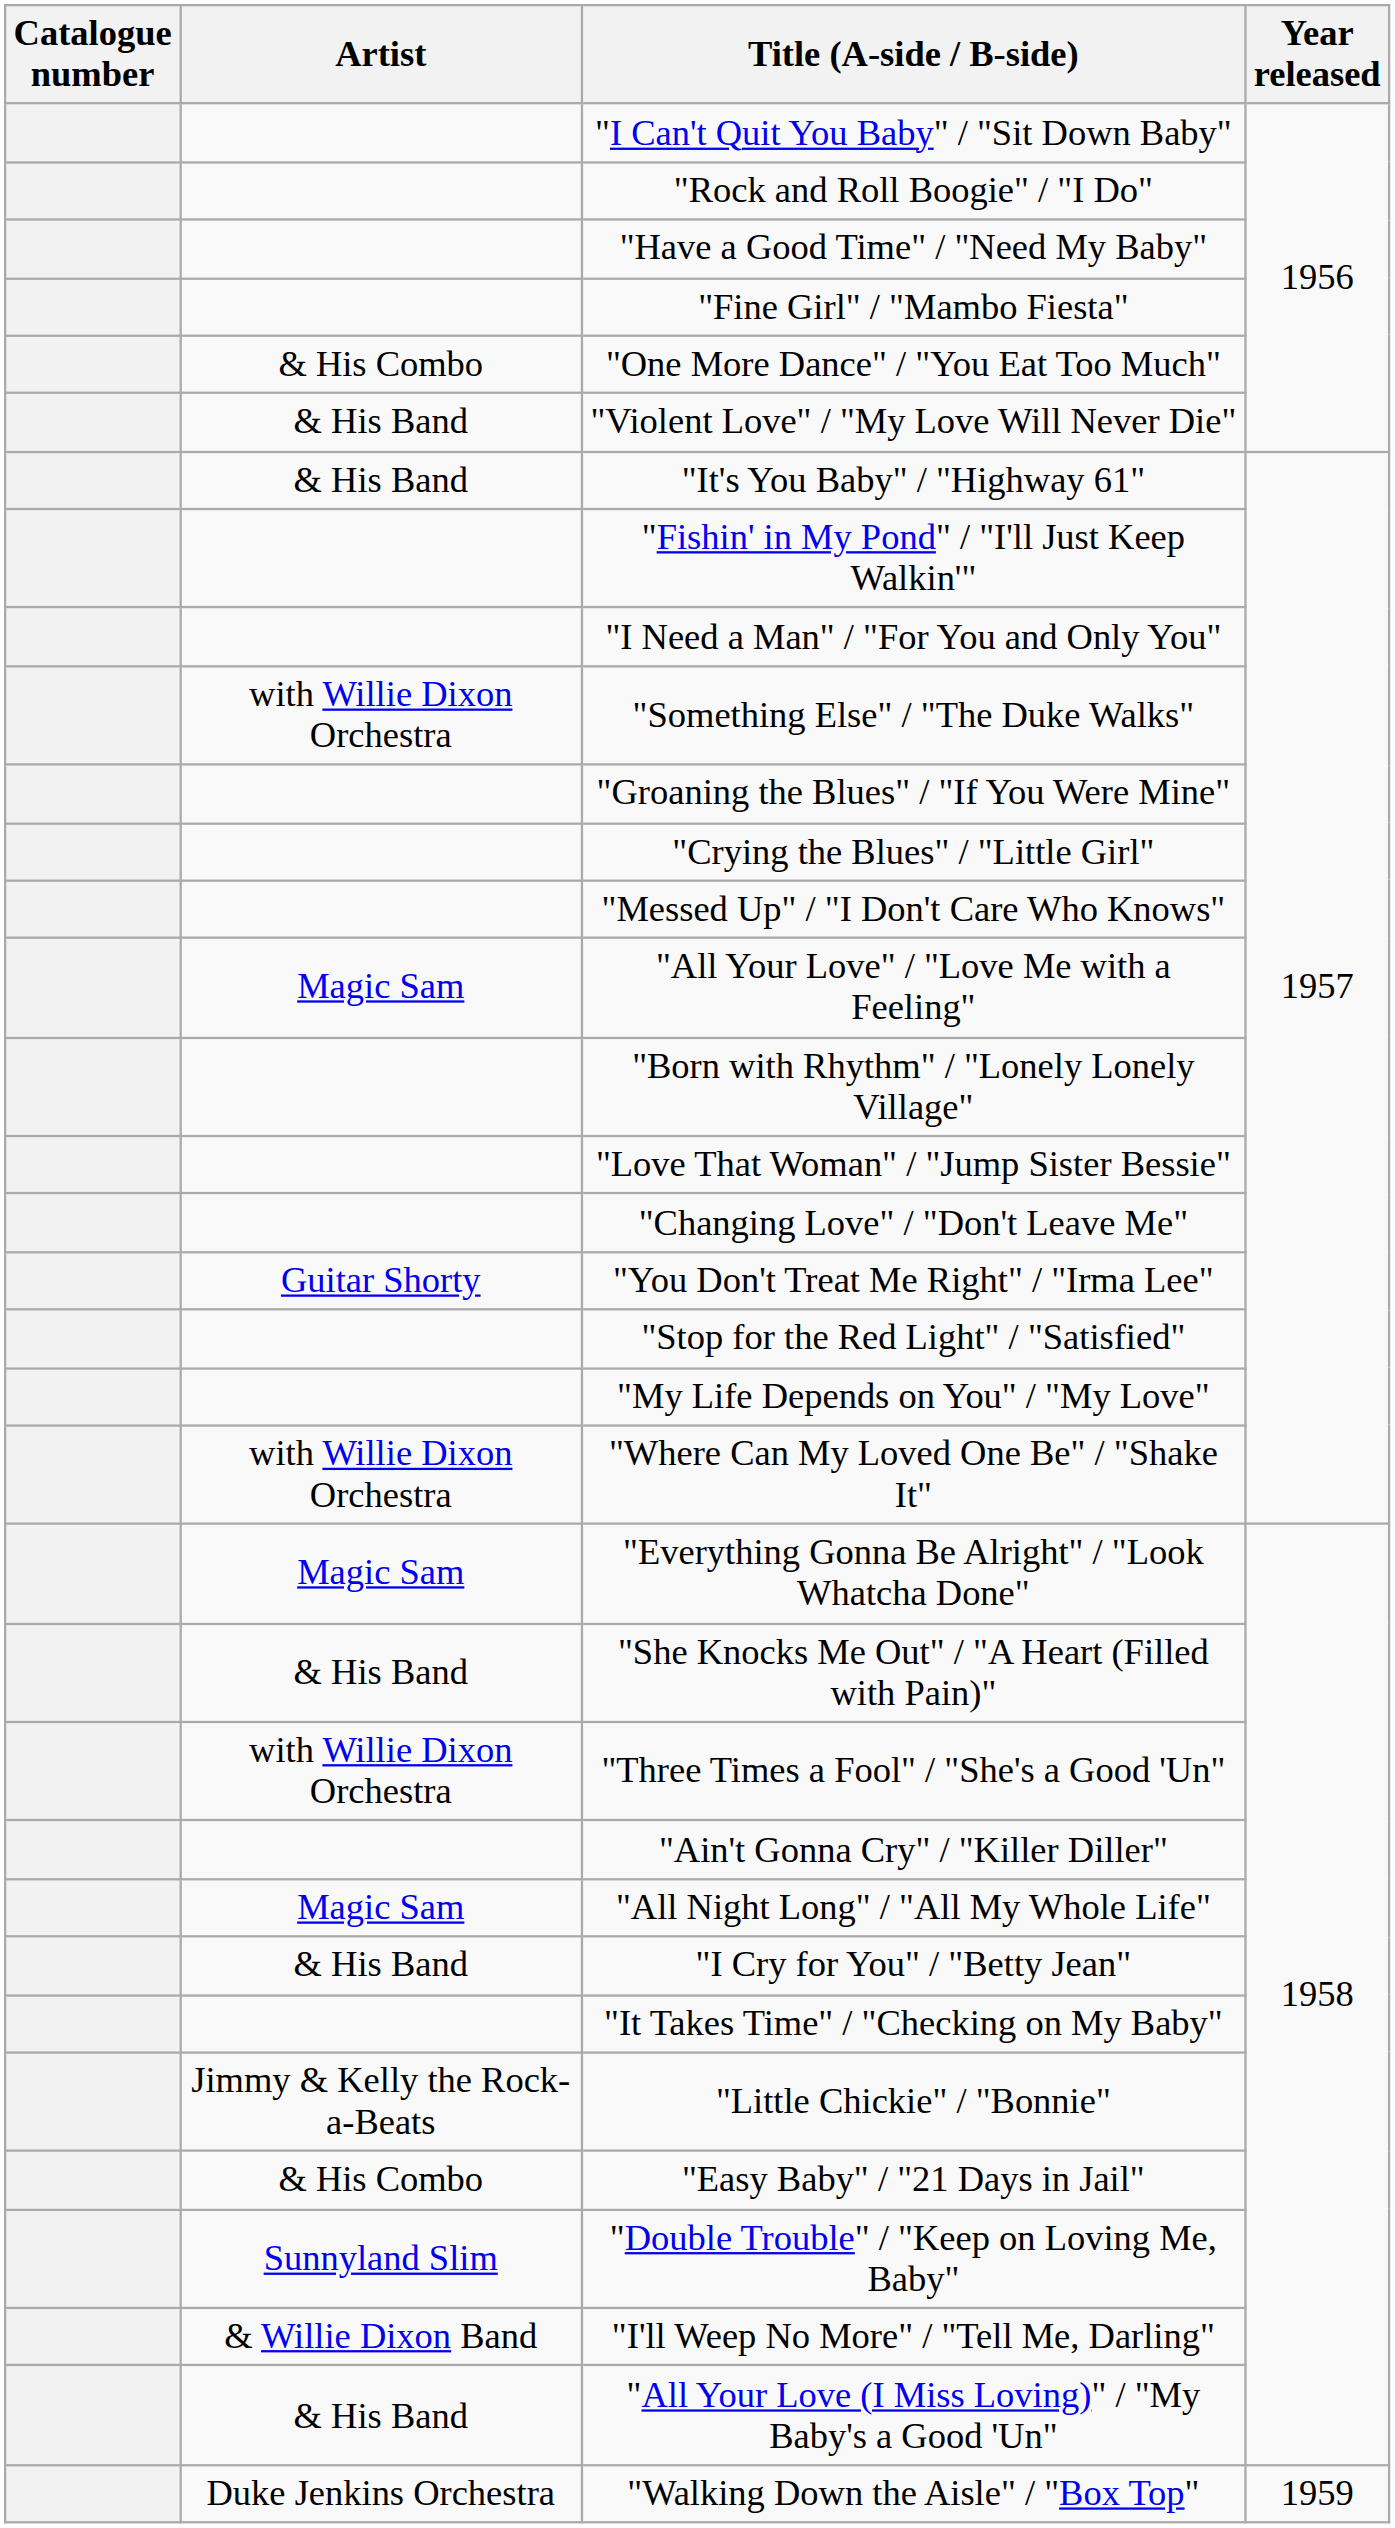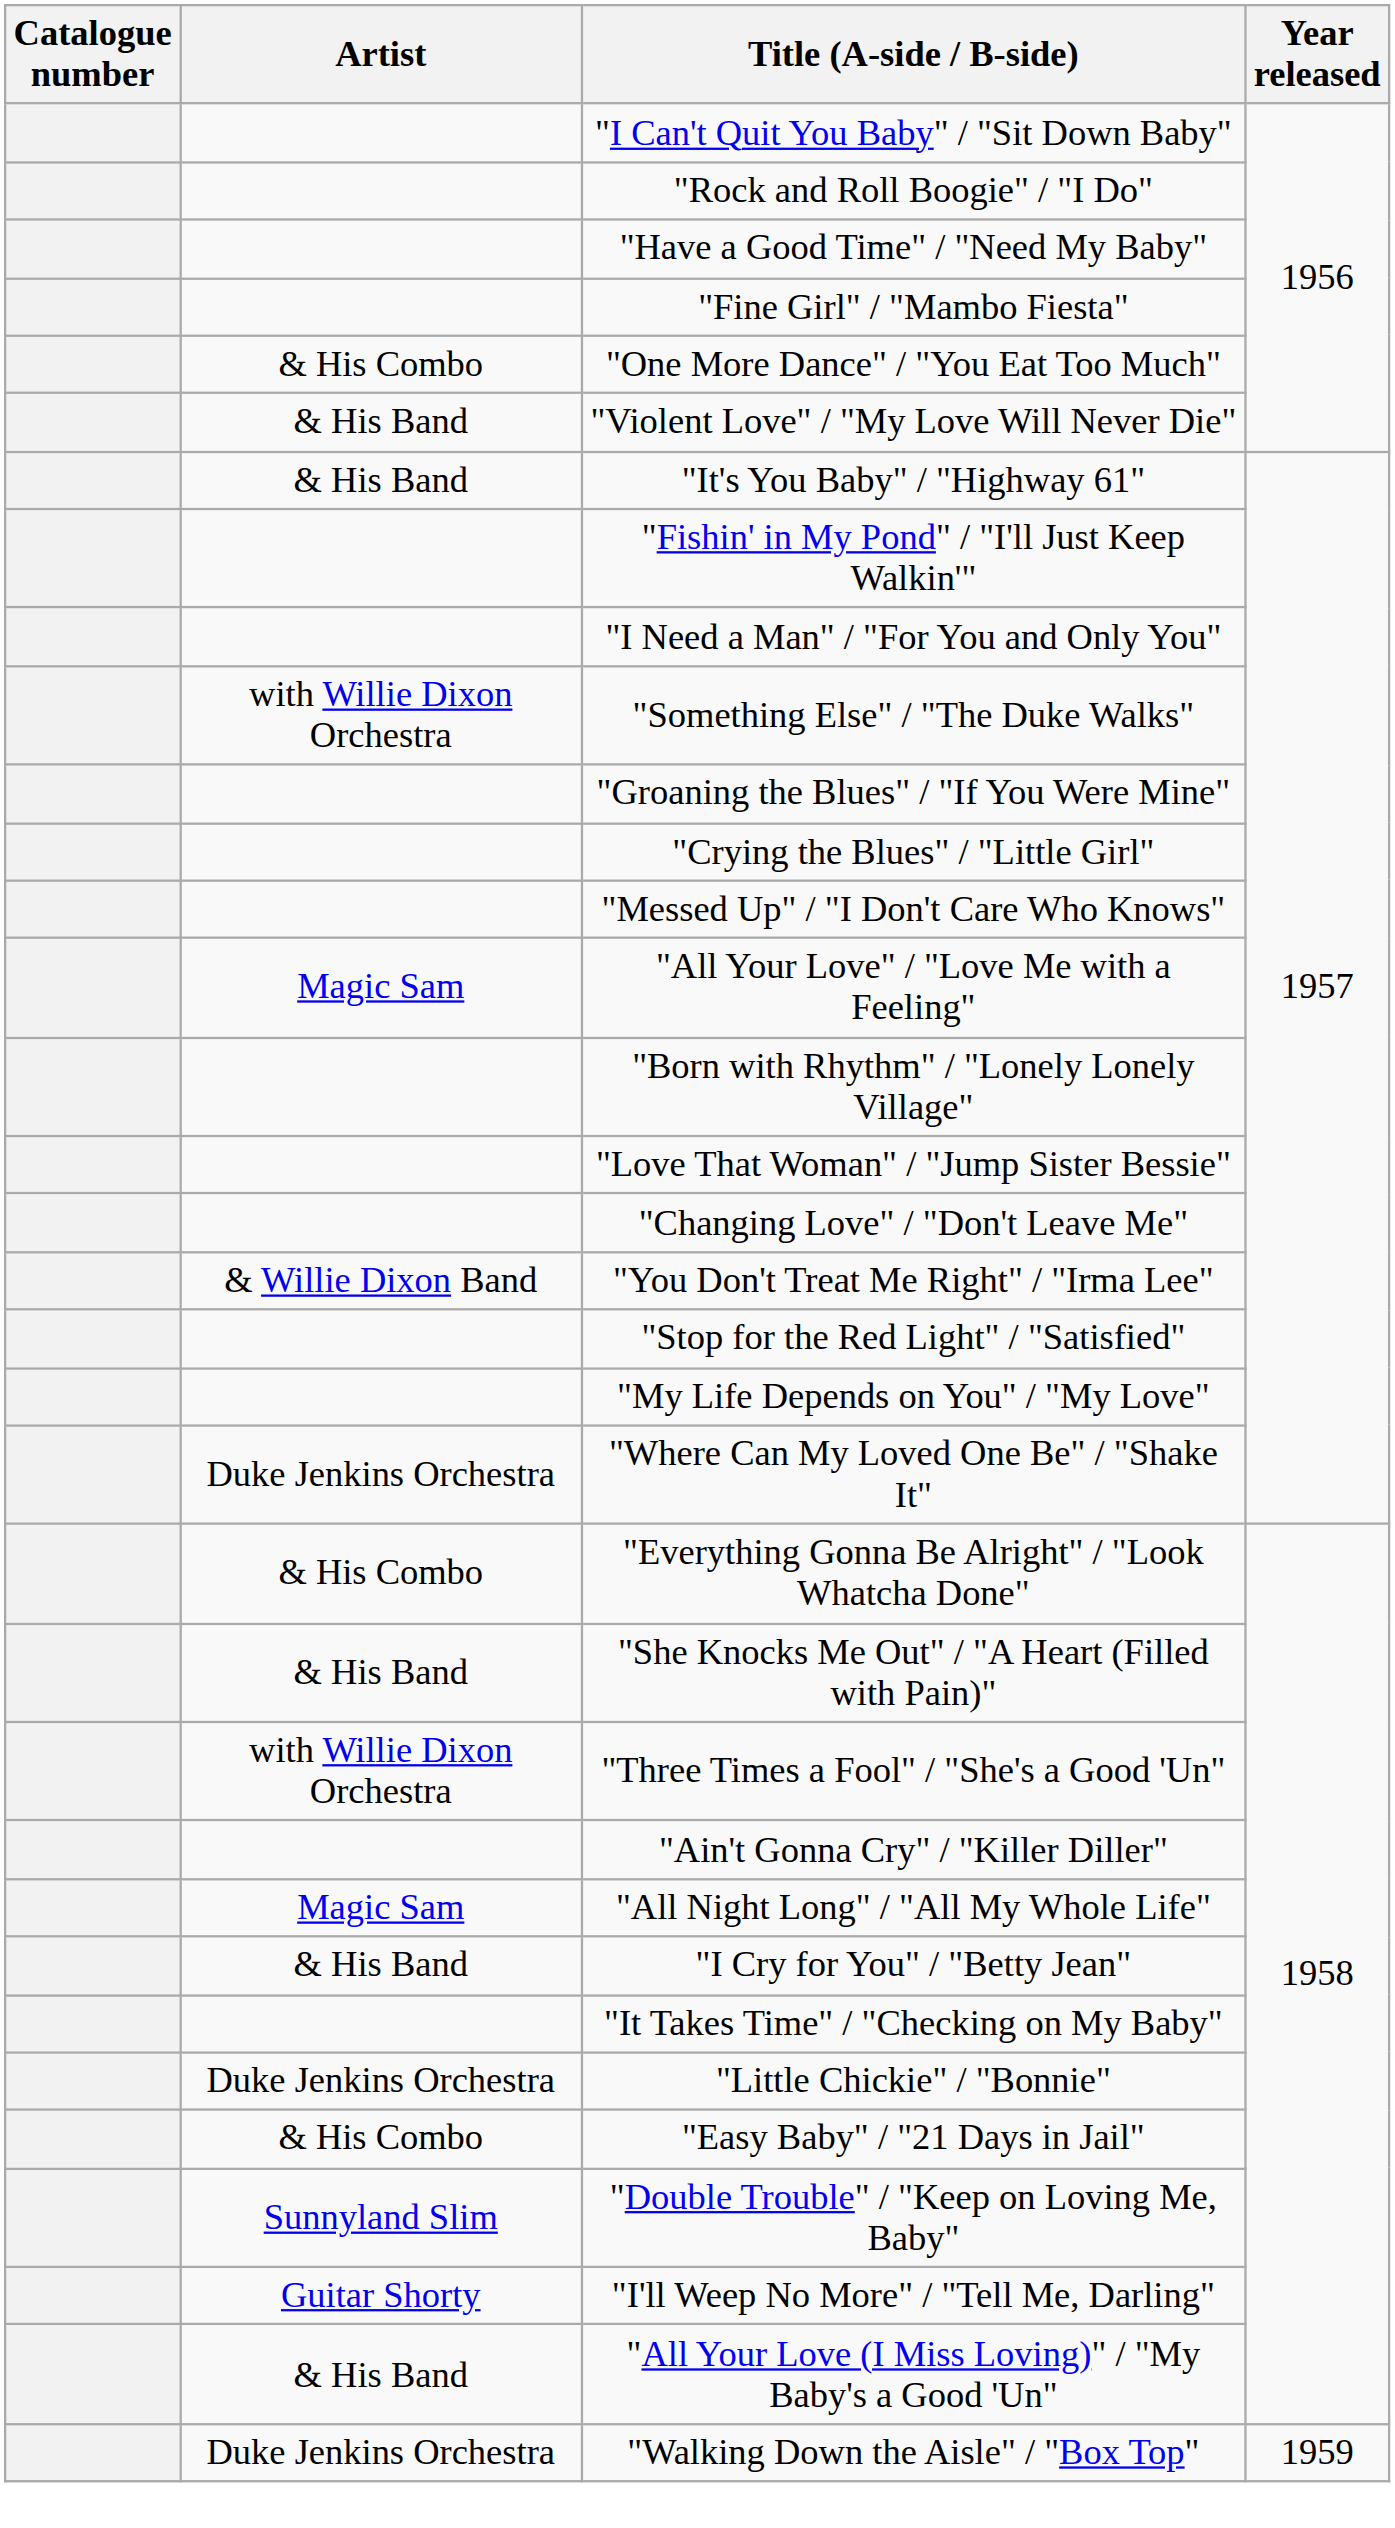 <table class="wikitable sortable plainrowheaders" style="text-align:center;">
 <tr>
 <th scope="col" width=8%>Catalogue number</th>
 <th scope="col" width=30%>Artist</th>
 <th scope="col" width=50% class="unsortable">Title (A-side / B-side)</th>
 <th scope="col" width=8%>Year released</th>
 </tr>
 <tr>
 <th scope="row"></th>
 <td></td>
 <td>"<a href='#'>I Can't Quit You Baby</a>" / "Sit Down Baby"</td>
 <td rowspan="6">1956</td>
 </tr>
 <tr>
 <th scope="row"></th>
 <td></td>
 <td>"Rock and Roll Boogie" / "I Do"</td>
 </tr>
 <tr>
 <th scope="row"></th>
 <td></td>
 <td>"Have a Good Time" / "Need My Baby"</td>
 </tr>
 <tr>
 <th scope="row"></th>
 <td></td>
 <td>"Fine Girl" / "Mambo Fiesta"</td>
 </tr>
 <tr>
 <th scope="row"></th>
 <td> & His Combo</td>
 <td>"One More Dance" / "You Eat Too Much"</td>
 </tr>
 <tr>
 <th scope="row"></th>
 <td> & His Band</td>
 <td>"Violent Love" / "My Love Will Never Die"</td>
 </tr>
 <tr>
 <th scope="row"></th>
 <td> & His Band</td>
 <td>"It's You Baby" / "Highway 61"</td>
 <td rowspan="15">1957</td>
 </tr>
 <tr>
 <th scope="row"></th>
 <td></td>
 <td>"<a href='#'>Fishin' in My Pond</a>" / "I'll Just Keep Walkin'"</td>
 </tr>
 <tr>
 <th scope="row"></th>
 <td></td>
 <td>"I Need a Man" / "For You and Only You"</td>
 </tr>
 <tr>
 <th scope="row"></th>
 <td> with <a href='#'>Willie Dixon</a> Orchestra</td>
 <td>"Something Else" / "The Duke Walks"</td>
 </tr>
 <tr>
 <th scope="row"></th>
 <td></td>
 <td>"Groaning the Blues" / "If You Were Mine"</td>
 </tr>
 <tr>
 <th scope="row"></th>
 <td></td>
 <td>"Crying the Blues" / "Little Girl"</td>
 </tr>
 <tr>
 <th scope="row"></th>
 <td></td>
 <td>"Messed Up" / "I Don't Care Who Knows"</td>
 </tr>
 <tr>
 <th scope="row"></th>
 <td><a href='#'>Magic Sam</a></td>
 <td>"All Your Love" / "Love Me with a Feeling"</td>
 </tr>
 <tr>
 <th scope="row"></th>
 <td></td>
 <td>"Born with Rhythm" / "Lonely Lonely Village"</td>
 </tr>
 <tr>
 <th scope="row"></th>
 <td></td>
 <td>"Love That Woman" / "Jump Sister Bessie"</td>
 </tr>
 <tr>
 <th scope="row"></th>
 <td></td>
 <td>"Changing Love" / "Don't Leave Me"</td>
 </tr>
 <tr>
 <th scope="row"></th>
-<td><a href='#'>Guitar Shorty</a></td>
+<td> & <a href='#'>Willie Dixon</a> Band</td>
 <td>"You Don't Treat Me Right" / "Irma Lee"</td>
 </tr>
 <tr>
 <th scope="row"></th>
 <td></td>
 <td>"Stop for the Red Light" / "Satisfied"</td>
 </tr>
 <tr>
 <th scope="row"></th>
 <td></td>
 <td>"My Life Depends on You" / "My Love"</td>
 </tr>
 <tr>
 <th scope="row"></th>
-<td> with <a href='#'>Willie Dixon</a> Orchestra</td>
+<td>Duke Jenkins Orchestra</td>
 <td>"Where Can My Loved One Be" / "Shake It"</td>
 </tr>
 <tr>
 <th scope="row"></th>
-<td><a href='#'>Magic Sam</a></td>
+<td> & His Combo</td>
 <td>"Everything Gonna Be Alright" / "Look Whatcha Done"</td>
 <td rowspan="12">1958</td>
 </tr>
 <tr>
 <th scope="row"></th>
 <td> & His Band</td>
 <td>"She Knocks Me Out" / "A Heart (Filled with Pain)"</td>
 </tr>
 <tr>
 <th scope="row"></th>
 <td> with <a href='#'>Willie Dixon</a> Orchestra</td>
 <td>"Three Times a Fool" / "She's a Good 'Un"</td>
 </tr>
 <tr>
 <th scope="row"></th>
 <td></td>
 <td>"Ain't Gonna Cry" / "Killer Diller"</td>
 </tr>
 <tr>
 <th scope="row"></th>
 <td><a href='#'>Magic Sam</a></td>
 <td>"All Night Long" / "All My Whole Life"</td>
 </tr>
 <tr>
 <th scope="row"></th>
 <td> & His Band</td>
 <td>"I Cry for You" / "Betty Jean"</td>
 </tr>
 <tr>
 <th scope="row"></th>
 <td></td>
 <td>"It Takes Time" / "Checking on My Baby"</td>
 </tr>
 <tr>
 <th scope="row"></th>
-<td>Jimmy & Kelly the Rock-a-Beats</td>
+<td>Duke Jenkins Orchestra</td>
 <td>"Little Chickie" / "Bonnie"</td>
 </tr>
 <tr>
 <th scope="row"></th>
 <td> & His Combo</td>
 <td>"Easy Baby" / "21 Days in Jail"</td>
 </tr>
 <tr>
 <th scope="row"></th>
 <td><a href='#'>Sunnyland Slim</a></td>
 <td>"<a href='#'>Double Trouble</a>" / "Keep on Loving Me, Baby"</td>
 </tr>
 <tr>
 <th scope="row"></th>
-<td> & <a href='#'>Willie Dixon</a> Band</td>
+<td><a href='#'>Guitar Shorty</a></td>
 <td>"I'll Weep No More" / "Tell Me, Darling"</td>
 </tr>
 <tr>
 <th scope="row"></th>
 <td> & His Band</td>
 <td>"<a href='#'>All Your Love (I Miss Loving)</a>" / "My Baby's a Good 'Un"</td>
 </tr>
 <tr>
 <th scope="row"></th>
 <td>Duke Jenkins Orchestra</td>
 <td>"Walking Down the Aisle" / "<a href='#'>Box Top</a>"</td>
 <td>1959</td>
 </tr>
 </table>
